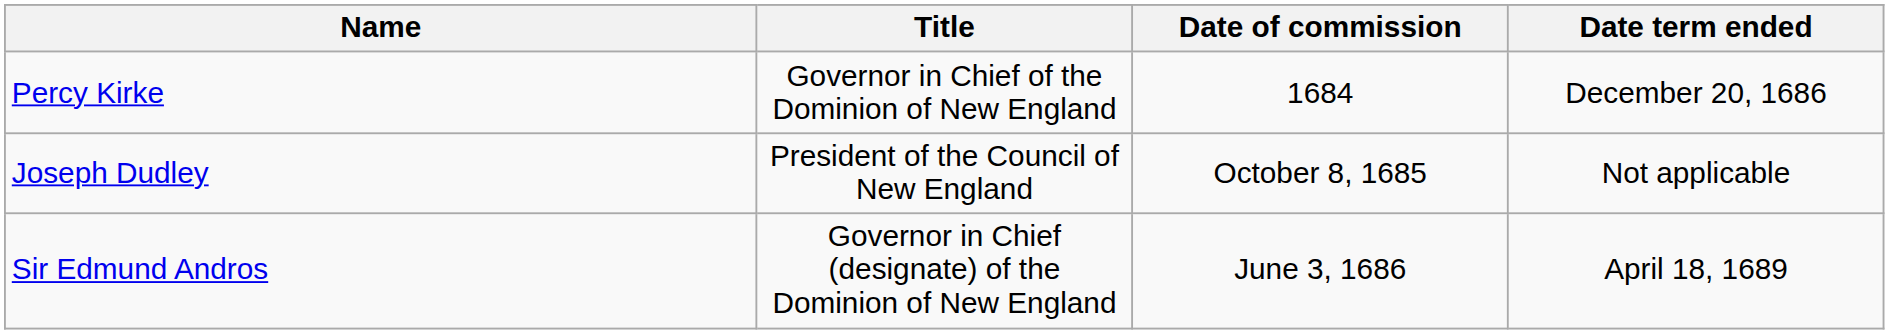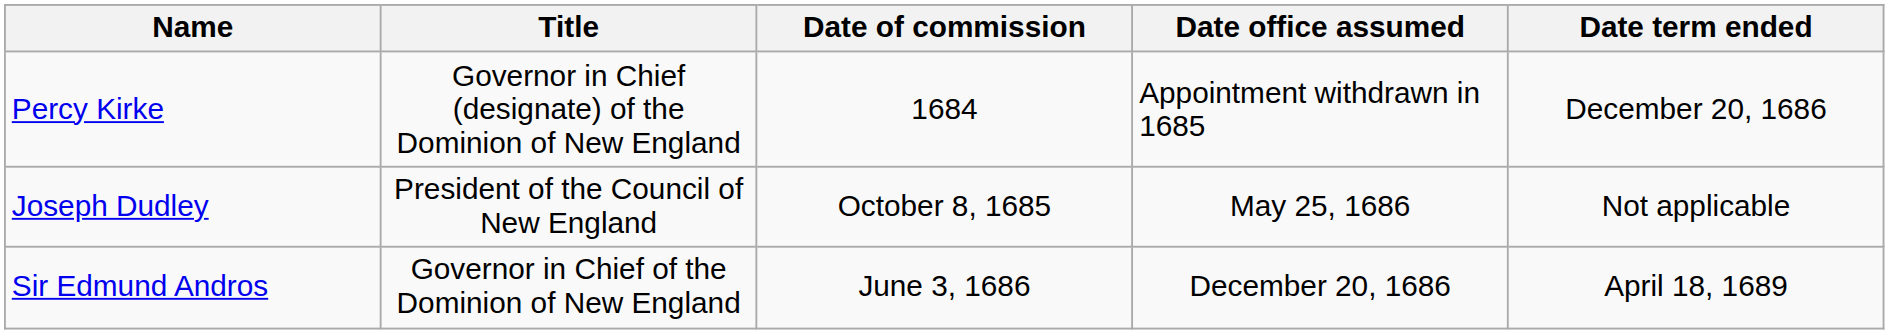 <table class="wikitable" style="width:80%;">
 <tr>
 <th>Name</th>
 <th style="width:20%;">Title</th>
 <th style="width:20%;">Date of commission</th>
+<th style="width:20%;">Date office assumed</th>
 <th style="width:20%;">Date term ended</th>
 </tr>
 <tr>
 <td><a href='#'>Percy Kirke</a></td>
-<td align=center>Governor in Chief of the Dominion of New England</td>
+<td align=center>Governor in Chief (designate) of the Dominion of New England</td>
 <td align=center>1684</td>
+<td>Appointment withdrawn in 1685</td>
 <td align=center>December 20, 1686</td>
 </tr>
 <tr>
 <td><a href='#'>Joseph Dudley</a></td>
 <td align=center>President of the Council of New England</td>
 <td align=center>October 8, 1685</td>
+<td align=center>May 25, 1686</td>
 <td align=center>Not applicable</td>
 </tr>
 <tr>
 <td><a href='#'>Sir Edmund Andros</a></td>
-<td align=center>Governor in Chief (designate) of the Dominion of New England</td>
+<td align=center>Governor in Chief of the Dominion of New England</td>
 <td align=center>June 3, 1686</td>
+<td align=center>December 20, 1686</td>
 <td align=center>April 18, 1689</td>
 </tr>
 </table>
